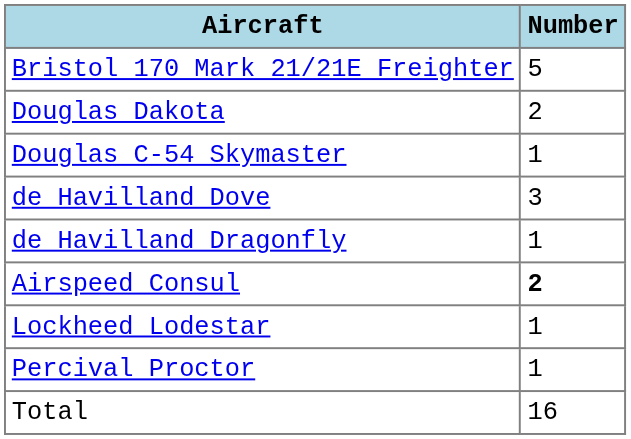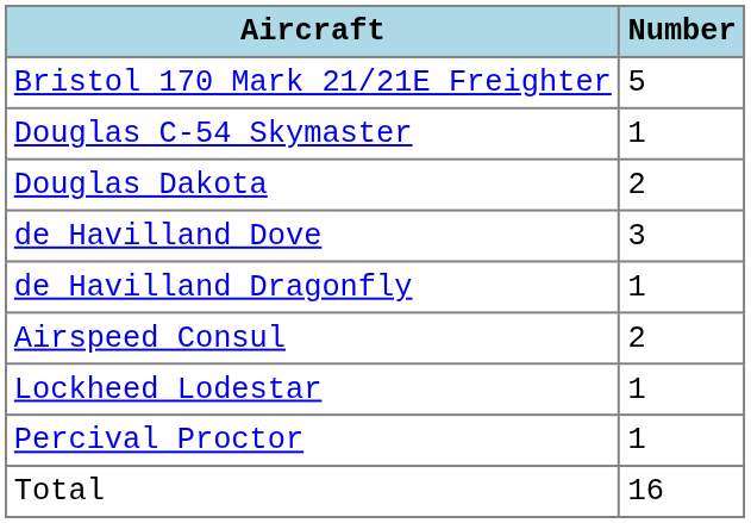 <table class="toccolours" border="1" cellpadding="3" style="border-collapse:collapse">
 <tr bgcolor=lightblue>
 <th>Aircraft</th>
 <th>Number</th>
 </tr>
 <tr>
 <td><a href='#'>Bristol 170 Mark 21/21E Freighter</a></td>
 <td>5</td>
 </tr>
 <tr>
+<td><a href='#'>Douglas C-54 Skymaster</a></td>
+<td>1</td>
+</tr>
+<tr>
 <td><a href='#'>Douglas Dakota</a></td>
 <td>2</td>
-</tr>
-<tr>
-<td><a href='#'>Douglas C-54 Skymaster</a></td>
-<td>1</td>
 </tr>
 <tr>
 <td><a href='#'>de Havilland Dove</a></td>
 <td>3</td>
 </tr>
 <tr>
 <td><a href='#'>de Havilland Dragonfly</a></td>
 <td>1</td>
 </tr>
 <tr>
 <td><a href='#'>Airspeed Consul</a></td>
-<td><strong>2</strong></td>
+<td>2</td>
 </tr>
 <tr>
 <td><a href='#'>Lockheed Lodestar</a></td>
 <td>1</td>
 </tr>
 <tr>
 <td><a href='#'>Percival Proctor</a></td>
 <td>1</td>
 </tr>
 <tr>
 <td>Total</td>
 <td>16</td>
 </tr>
 </table>
